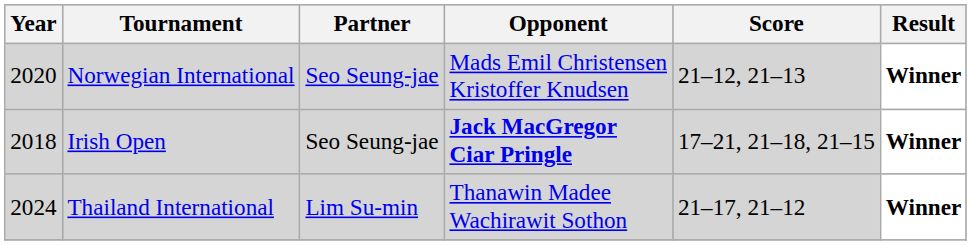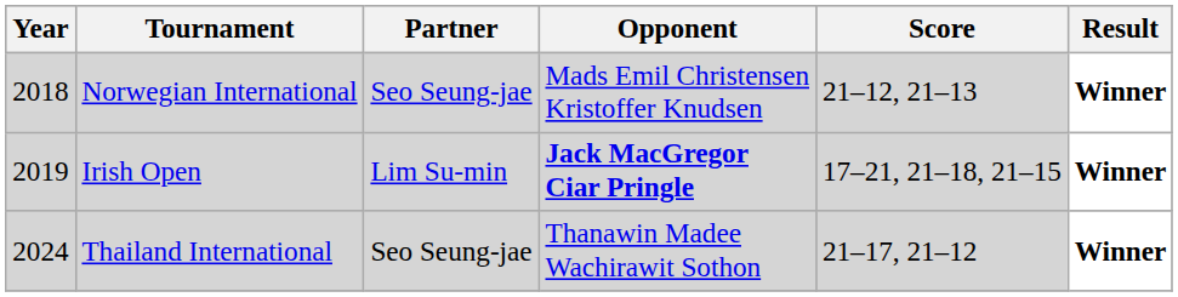 <table class="sortable wikitable" style="font-size: 90%;">
 <tr>
 <th>Year</th>
 <th>Tournament</th>
 <th>Partner</th>
 <th>Opponent</th>
 <th>Score</th>
 <th>Result</th>
 </tr>
 <tr style="background:#D5D5D5">
-<td align="center">2020</td>
+<td align="center">2018</td>
 <td align="left"><a href='#'>Norwegian International</a></td>
 <td align="left"> <a href='#'>Seo Seung-jae</a></td>
 <td align="left"> <a href='#'>Mads Emil Christensen</a><br> <a href='#'>Kristoffer Knudsen</a></td>
 <td align="left">21–12, 21–13</td>
 <td style="text-align:left; background:white"> <strong>Winner</strong></td>
 </tr>
 <tr style="background:#D5D5D5">
-<td align="center">2018</td>
+<td align="center">2019</td>
 <td align="left"><a href='#'>Irish Open</a></td>
-<td align="left"> Seo Seung-jae</td>
+<td align="left"> <a href='#'>Lim Su-min</a></td>
 <td align="left"><strong> <a href='#'>Jack MacGregor</a><br> <a href='#'>Ciar Pringle</a></strong></td>
 <td align="left">17–21, 21–18, 21–15</td>
 <td style="text-align:left; background:white"> <strong>Winner</strong></td>
 </tr>
 <tr style="background:#D5D5D5">
 <td align="center">2024</td>
 <td align="left"><a href='#'>Thailand International</a></td>
-<td align="left"> <a href='#'>Lim Su-min</a></td>
+<td align="left"> Seo Seung-jae</td>
 <td align="left"> <a href='#'>Thanawin Madee</a> <br>  <a href='#'>Wachirawit Sothon</a></td>
 <td align="left">21–17, 21–12</td>
 <td style="text-align:left; background:white"> <strong>Winner</strong></td>
 </tr>
 </table>
